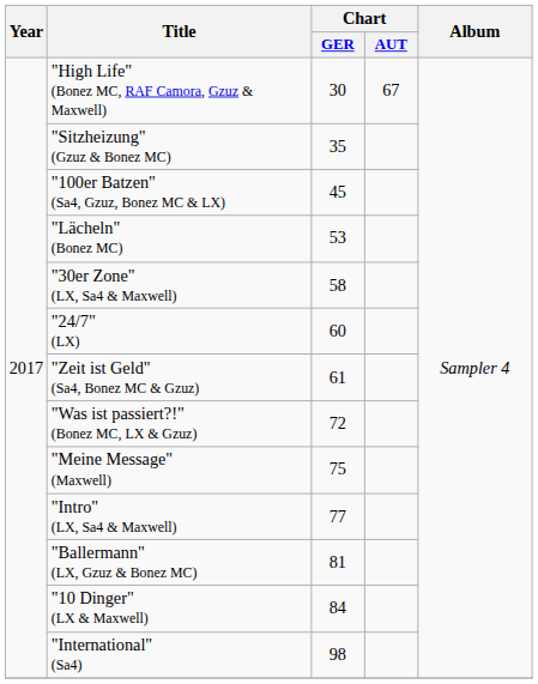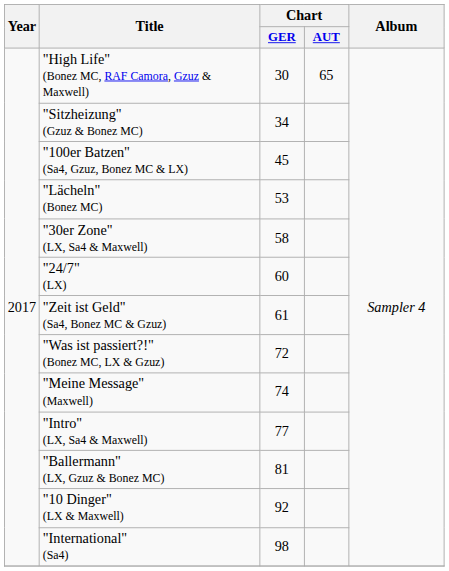 <table class="wikitable">
 <tr>
 <th width="28" rowspan="2">Year</th>
 <th width="240" rowspan="2">Title</th>
 <th colspan="2">Chart</th>
 <th width="100" rowspan="2">Album</th>
 </tr>
 <tr>
 <th scope="col" style="width:3em;font-size:90%;"><a href='#'>GER</a><br></th>
 <th scope="col" style="width:3em;font-size:90%;"><a href='#'>AUT</a><br></th>
 </tr>
 <tr>
 <td rowspan=13>2017</td>
 <td>"High Life" <br><small>(Bonez MC, <a href='#'>RAF Camora</a>, <a href='#'>Gzuz</a> & Maxwell)</small></td>
 <td align="center">30</td>
-<td align="center">67</td>
+<td align="center">65</td>
 <td align="center" rowspan=13><em>Sampler 4</em></td>
 </tr>
 <tr>
 <td>"Sitzheizung" <br><small>(Gzuz & Bonez MC)</small></td>
-<td align="center">35</td>
+<td align="center">34</td>
 <td align="center"></td>
 </tr>
 <tr>
 <td>"100er Batzen" <br><small>(Sa4, Gzuz, Bonez MC & LX)</small></td>
 <td align="center">45</td>
 <td align="center"></td>
 </tr>
 <tr>
 <td>"Lächeln" <br><small>(Bonez MC)</small></td>
 <td align="center">53</td>
 <td align="center"></td>
 </tr>
 <tr>
 <td>"30er Zone" <br><small>(LX, Sa4 & Maxwell)</small></td>
 <td align="center">58</td>
 <td align="center"></td>
 </tr>
 <tr>
 <td>"24/7" <br><small>(LX)</small></td>
 <td align="center">60</td>
 <td align="center"></td>
 </tr>
 <tr>
 <td>"Zeit ist Geld" <br><small>(Sa4, Bonez MC & Gzuz)</small></td>
 <td align="center">61</td>
 <td align="center"></td>
 </tr>
 <tr>
 <td>"Was ist passiert?!" <br><small>(Bonez MC, LX & Gzuz)</small></td>
 <td align="center">72</td>
 <td align="center"></td>
 </tr>
 <tr>
 <td>"Meine Message" <br><small>(Maxwell)</small></td>
-<td align="center">75</td>
+<td align="center">74</td>
 <td align="center"></td>
 </tr>
 <tr>
 <td>"Intro" <br><small>(LX, Sa4 & Maxwell)</small></td>
 <td align="center">77</td>
 <td align="center"></td>
 </tr>
 <tr>
 <td>"Ballermann" <br><small>(LX, Gzuz & Bonez MC)</small></td>
 <td align="center">81</td>
 <td align="center"></td>
 </tr>
 <tr>
 <td>"10 Dinger" <br><small>(LX & Maxwell)</small></td>
-<td align="center">84</td>
+<td align="center">92</td>
 <td align="center"></td>
 </tr>
 <tr>
 <td>"International" <br><small>(Sa4)</small></td>
 <td align="center">98</td>
 <td align="center"></td>
 </tr>
 <tr>
 </tr>
 </table>
